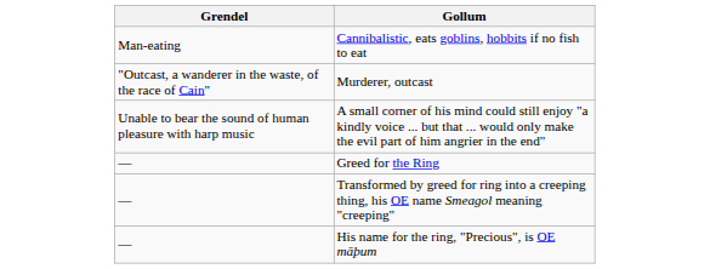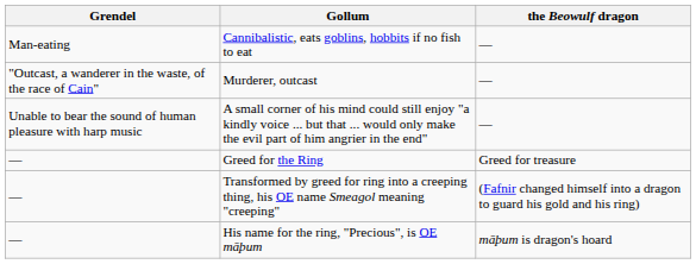 <table style="margin-left: auto; margin-right: auto; border: none;" class="wikitable">
 <tr>
 <th scope="col" width=250px>Grendel</th>
 <th scope="col" width=300px>Gollum</th>
+<th scope="col" width=250px>the <em>Beowulf</em> dragon</th>
 </tr>
 <tr>
 <td>Man-eating</td>
 <td><a href='#'>Cannibalistic</a>, eats <a href='#'>goblins</a>, <a href='#'>hobbits</a> if no fish to eat</td>
+<td>—</td>
 </tr>
 <tr>
 <td>"Outcast, a wanderer in the waste, of the race of <a href='#'>Cain</a>"</td>
 <td>Murderer, outcast</td>
+<td>—</td>
 </tr>
 <tr>
 <td>Unable to bear the sound of human pleasure with harp music</td>
 <td>A small corner of his mind could still enjoy "a kindly voice ... but that ... would only make the evil part of him angrier in the end"</td>
+<td>—</td>
 </tr>
 <tr>
 <td>—</td>
 <td>Greed for <a href='#'>the Ring</a></td>
+<td>Greed for treasure</td>
 </tr>
 <tr>
 <td>—</td>
 <td>Transformed by greed for ring into a creeping thing, his <a href='#'>OE</a> name <em>Smeagol</em> meaning "creeping"</td>
+<td>(<a href='#'>Fafnir</a> changed himself into a dragon to guard his gold and his ring)</td>
 </tr>
 <tr>
 <td>—</td>
 <td>His name for the ring, "Precious", is <a href='#'>OE</a> <em>māþum</em></td>
+<td><em>māþum</em> is dragon's hoard</td>
 </tr>
 </table>
